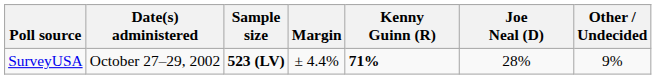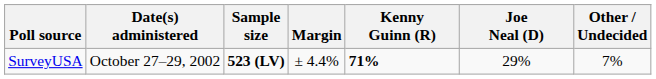 <table class="wikitable" style="font-size:90%">
 <tr valign=bottom>
 <th>Poll source</th>
 <th>Date(s)<br>administered</th>
 <th>Sample<br>size</th>
 <th>Margin<br></th>
 <th style="width:100px;">Kenny<br>Guinn (R)</th>
 <th style="width:100px;">Joe<br>Neal (D)</th>
 <th>Other /<br>Undecided</th>
 </tr>
 <tr>
 <td><a href='#'>SurveyUSA</a></td>
 <td align=center>October 27–29, 2002</td>
 <td align=center><strong>523 (LV)</strong></td>
 <td align=center>± 4.4%</td>
 <td><strong>71%</strong></td>
-<td align=center>28%</td>
-<td align=center>9%</td>
+<td align=center>29%</td>
+<td align=center>7%</td>
 </tr>
 </table>
